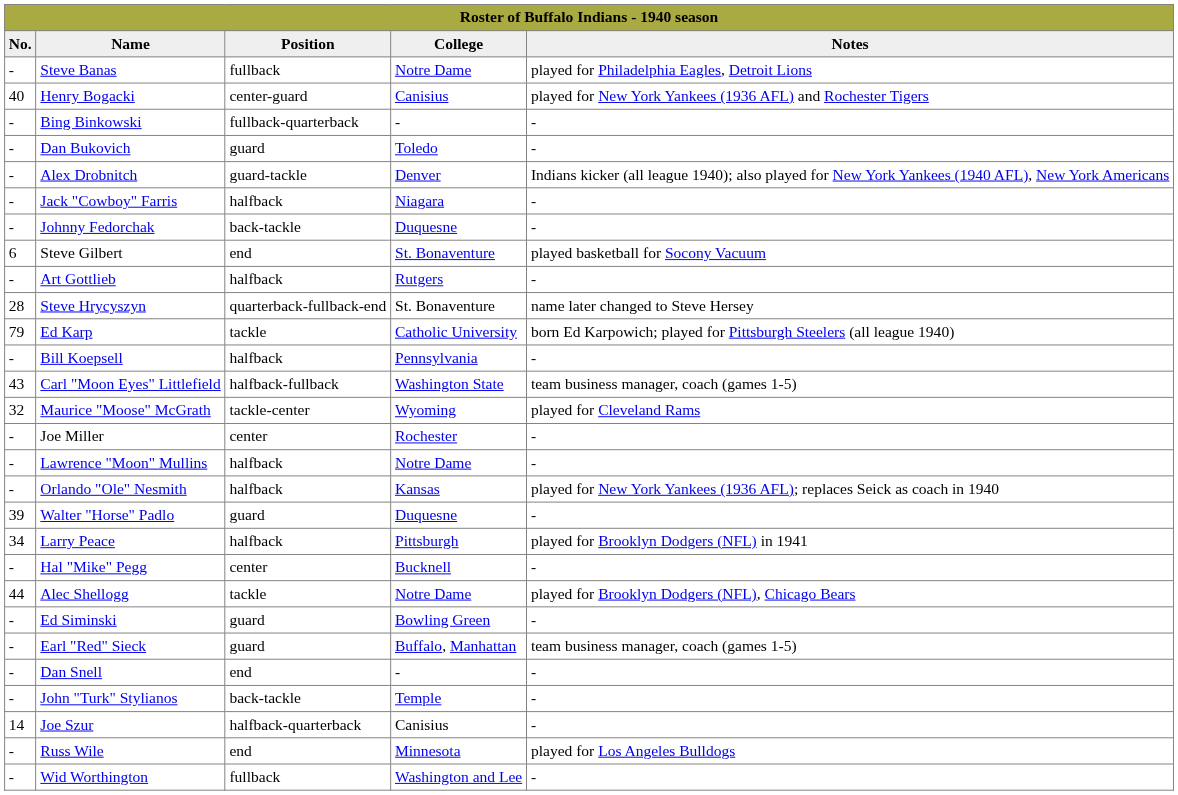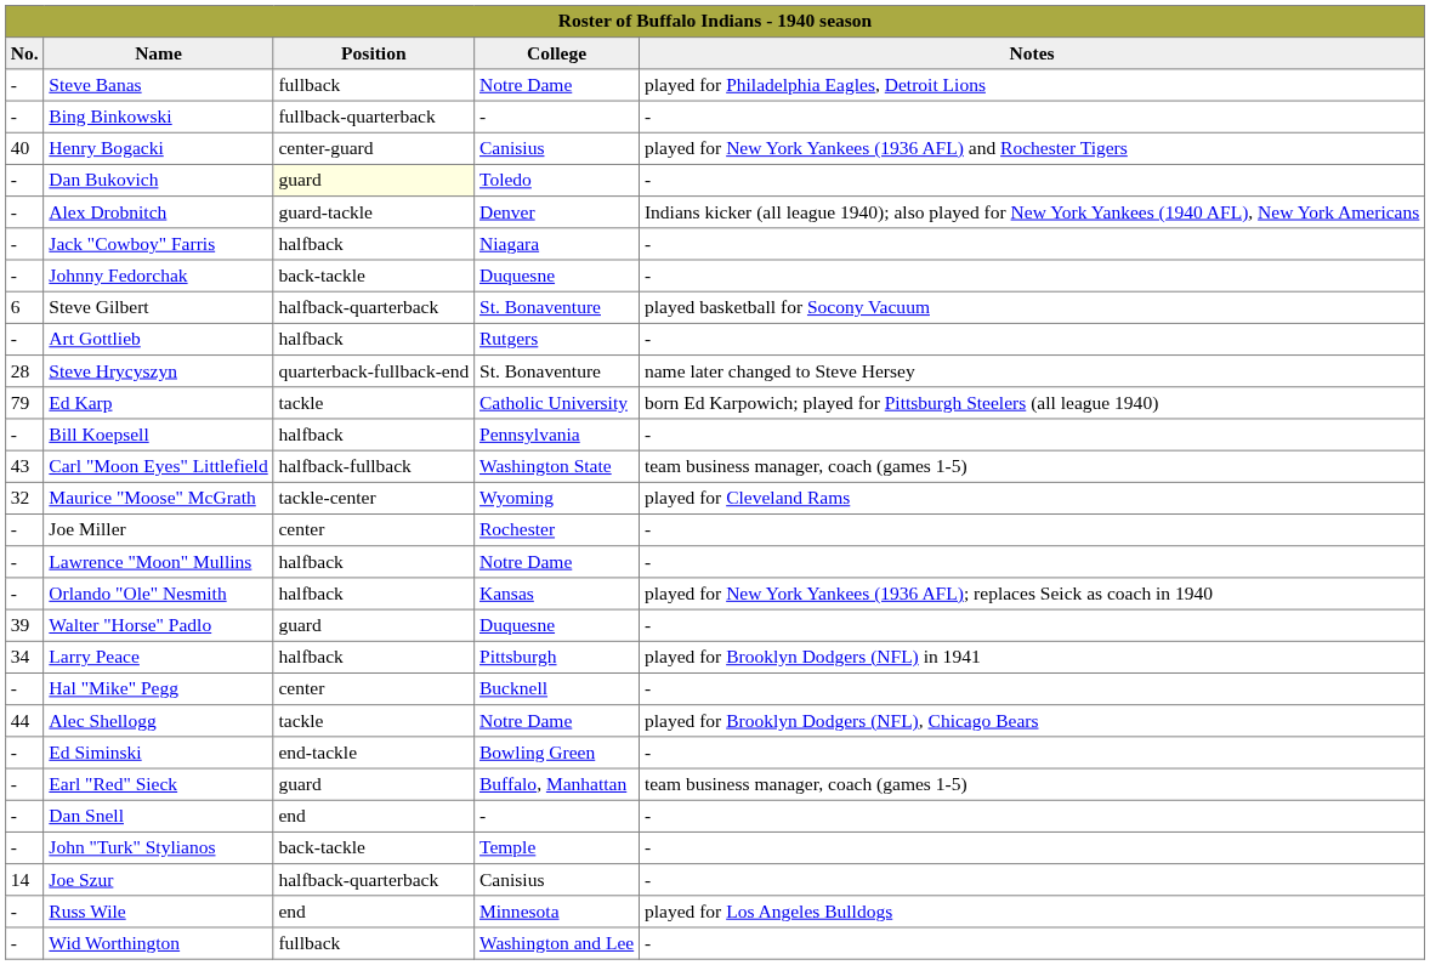 <table class="toccolours collapsible collapsed" border="1" cellpadding="4" cellspacing="2" style="border-collapse: collapse;margin: 0.5em auto;min-width:30em">
 <tr>
 <th colspan=5  style="background-color: #AAAA42;">Roster of Buffalo Indians - 1940 season</th>
 </tr>
 <tr bgcolor="#efefef">
 <th>No.</th>
 <th>Name</th>
 <th>Position</th>
 <th>College</th>
 <th>Notes</th>
 </tr>
 <tr>
 <td>-</td>
 <td><a href='#'>Steve Banas</a></td>
 <td>fullback</td>
 <td><a href='#'>Notre Dame</a></td>
 <td>played for <a href='#'>Philadelphia Eagles</a>, <a href='#'>Detroit Lions</a></td>
 </tr>
 <tr>
+<td>-</td>
+<td><a href='#'>Bing Binkowski</a></td>
+<td>fullback-quarterback</td>
+<td>-</td>
+<td>-</td>
+</tr>
+<tr>
 <td>40</td>
 <td><a href='#'>Henry Bogacki</a></td>
 <td>center-guard</td>
 <td><a href='#'>Canisius</a></td>
 <td>played for <a href='#'>New York Yankees (1936 AFL)</a> and <a href='#'>Rochester Tigers</a></td>
 </tr>
 <tr>
 <td>-</td>
-<td><a href='#'>Bing Binkowski</a></td>
-<td>fullback-quarterback</td>
-<td>-</td>
-<td>-</td>
-</tr>
-<tr>
-<td>-</td>
 <td><a href='#'>Dan Bukovich</a></td>
-<td>guard</td>
+<td style="background: lightyellow;">guard</td>
 <td><a href='#'>Toledo</a></td>
 <td>-</td>
 </tr>
 <tr>
 <td>-</td>
 <td><a href='#'>Alex Drobnitch</a></td>
 <td>guard-tackle</td>
 <td><a href='#'>Denver</a></td>
 <td>Indians kicker (all league 1940); also played for <a href='#'>New York Yankees (1940 AFL)</a>, <a href='#'>New York Americans</a></td>
 </tr>
 <tr>
 <td>-</td>
 <td><a href='#'>Jack "Cowboy" Farris</a></td>
 <td>halfback</td>
 <td><a href='#'>Niagara</a></td>
 <td>- </td>
 </tr>
 <tr>
 <td>-</td>
 <td><a href='#'>Johnny Fedorchak</a></td>
 <td>back-tackle</td>
 <td><a href='#'>Duquesne</a></td>
 <td>-</td>
 </tr>
 <tr>
 <td>6</td>
 <td>Steve Gilbert</td>
-<td>end</td>
+<td>halfback-quarterback</td>
 <td><a href='#'>St. Bonaventure</a></td>
 <td>played basketball for <a href='#'>Socony Vacuum</a></td>
 </tr>
 <tr>
 <td>-</td>
 <td><a href='#'>Art Gottlieb</a></td>
 <td>halfback</td>
 <td><a href='#'>Rutgers</a></td>
 <td>-</td>
 </tr>
 <tr>
 <td>28</td>
 <td><a href='#'>Steve Hrycyszyn</a></td>
 <td>quarterback-fullback-end</td>
 <td>St. Bonaventure</td>
 <td>name later changed to Steve Hersey</td>
 </tr>
 <tr>
 <td>79</td>
 <td><a href='#'>Ed Karp</a></td>
 <td>tackle</td>
 <td><a href='#'>Catholic University</a></td>
 <td>born Ed Karpowich; played for <a href='#'>Pittsburgh Steelers</a> (all league 1940)</td>
 </tr>
 <tr>
 <td>-</td>
 <td><a href='#'>Bill Koepsell</a></td>
 <td>halfback</td>
 <td><a href='#'>Pennsylvania</a></td>
 <td>-</td>
 </tr>
 <tr>
 <td>43</td>
 <td><a href='#'>Carl "Moon Eyes" Littlefield</a></td>
 <td>halfback-fullback</td>
 <td><a href='#'>Washington State</a></td>
 <td>team business manager, coach (games 1-5)</td>
 </tr>
 <tr>
 <td>32</td>
 <td><a href='#'>Maurice "Moose" McGrath</a></td>
 <td>tackle-center</td>
 <td><a href='#'>Wyoming</a></td>
 <td>played for <a href='#'>Cleveland Rams</a></td>
 </tr>
 <tr>
 <td>-</td>
 <td>Joe Miller</td>
 <td>center</td>
 <td><a href='#'>Rochester</a></td>
 <td>-</td>
 </tr>
 <tr>
 <td>-</td>
 <td><a href='#'>Lawrence "Moon" Mullins</a></td>
 <td>halfback</td>
 <td><a href='#'>Notre Dame</a></td>
 <td>-</td>
 </tr>
 <tr>
 <td>-</td>
 <td><a href='#'>Orlando "Ole" Nesmith</a></td>
 <td>halfback</td>
 <td><a href='#'>Kansas</a></td>
 <td>played for <a href='#'>New York Yankees (1936 AFL)</a>; replaces Seick as coach in 1940</td>
 </tr>
 <tr>
 <td>39</td>
 <td><a href='#'>Walter "Horse" Padlo</a></td>
 <td>guard</td>
 <td><a href='#'>Duquesne</a></td>
 <td>-</td>
 </tr>
 <tr>
 <td>34</td>
 <td><a href='#'>Larry Peace</a></td>
 <td>halfback</td>
 <td><a href='#'>Pittsburgh</a></td>
 <td>played for <a href='#'>Brooklyn Dodgers (NFL)</a> in 1941</td>
 </tr>
 <tr>
 <td>-</td>
 <td><a href='#'>Hal "Mike" Pegg</a></td>
 <td>center</td>
 <td><a href='#'>Bucknell</a></td>
 <td>-</td>
 </tr>
 <tr>
 <td>44</td>
 <td><a href='#'>Alec Shellogg</a></td>
 <td>tackle</td>
 <td><a href='#'>Notre Dame</a></td>
 <td>played for <a href='#'>Brooklyn Dodgers (NFL)</a>, <a href='#'>Chicago Bears</a></td>
 </tr>
 <tr>
 <td>-</td>
 <td><a href='#'>Ed Siminski</a></td>
-<td>guard</td>
+<td>end-tackle</td>
 <td><a href='#'>Bowling Green</a></td>
 <td>-  </td>
 </tr>
 <tr>
 <td>-</td>
 <td><a href='#'>Earl "Red" Sieck</a></td>
 <td>guard</td>
 <td><a href='#'>Buffalo</a>, <a href='#'>Manhattan</a></td>
 <td>team business manager, coach (games 1-5)</td>
 </tr>
 <tr>
 <td>-</td>
 <td><a href='#'>Dan Snell</a></td>
 <td>end</td>
 <td>-</td>
 <td>-</td>
 </tr>
 <tr>
 <td>-</td>
 <td><a href='#'>John "Turk" Stylianos</a></td>
 <td>back-tackle</td>
 <td><a href='#'>Temple</a></td>
 <td>-</td>
 </tr>
 <tr>
 <td>14</td>
 <td><a href='#'>Joe Szur</a></td>
 <td>halfback-quarterback</td>
 <td>Canisius</td>
 <td>-</td>
 </tr>
 <tr>
 <td>-</td>
 <td><a href='#'>Russ Wile</a></td>
 <td>end</td>
 <td><a href='#'>Minnesota</a></td>
 <td>played for <a href='#'>Los Angeles Bulldogs</a></td>
 </tr>
 <tr>
 <td>-</td>
 <td><a href='#'>Wid Worthington</a></td>
 <td>fullback</td>
 <td><a href='#'>Washington and Lee</a></td>
 <td>-</td>
 </tr>
 </table>
